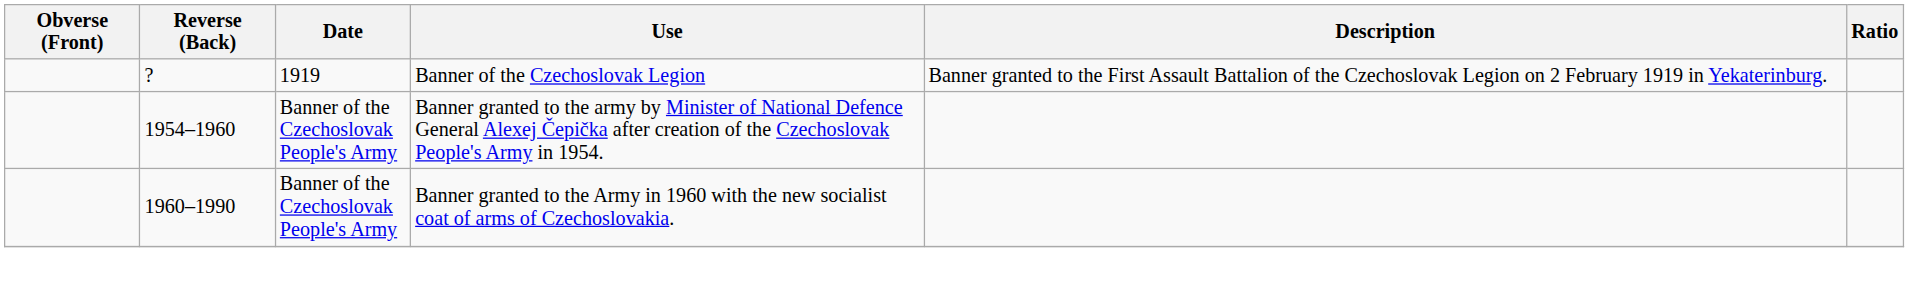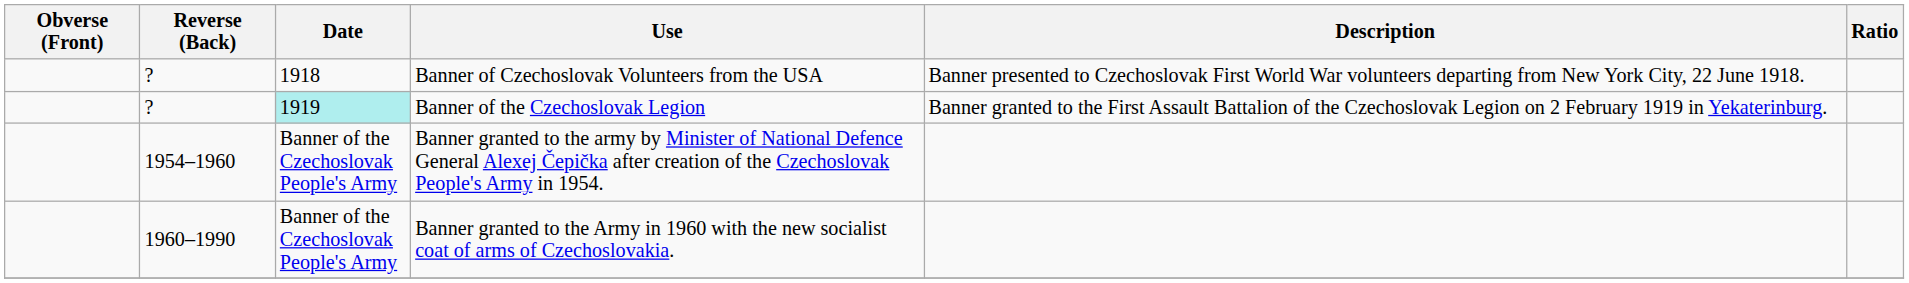 <table class="wikitable">
 <tr>
 <th width="100">Obverse (Front)</th>
 <th width="100">Reverse (Back)</th>
 <th width="100">Date</th>
 <th width="400">Use</th>
 <th width="725">Description</th>
 <th>Ratio</th>
 </tr>
 <tr>
 <td></td>
 <td><div>?</div></td>
-<td>1919</td>
+<td>1918</td>
+<td rowspan="1">Banner of Czechoslovak Volunteers from the USA</td>
+<td>Banner presented to Czechoslovak First World War volunteers departing from New York City, 22 June 1918.</td>
+<td></td>
+</tr>
+<tr>
+<td></td>
+<td><div>?</div></td>
+<td style="background: paleturquoise;">1919</td>
 <td rowspan="1">Banner of the <a href='#'>Czechoslovak Legion</a></td>
 <td>Banner granted to the First Assault Battalion of the Czechoslovak Legion on 2 February 1919 in <a href='#'>Yekaterinburg</a>.</td>
 <td></td>
 </tr>
 <tr>
 <td></td>
 <td>1954–1960</td>
 <td rowspan="1">Banner of the <a href='#'>Czechoslovak People's Army</a></td>
 <td>Banner granted to the army by <a href='#'>Minister of National Defence</a> General <a href='#'>Alexej Čepička</a> after creation of the <a href='#'>Czechoslovak People's Army</a> in 1954.</td>
 <td></td>
 <td></td>
 </tr>
 <tr>
 <td></td>
 <td>1960–1990</td>
 <td rowspan="1">Banner of the <a href='#'>Czechoslovak People's Army</a></td>
 <td>Banner granted to the Army in 1960 with the new socialist <a href='#'>coat of arms of Czechoslovakia</a>.</td>
 <td></td>
 <td></td>
 </tr>
 <tr>
 </tr>
 </table>
